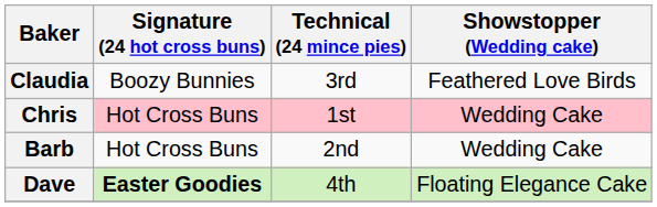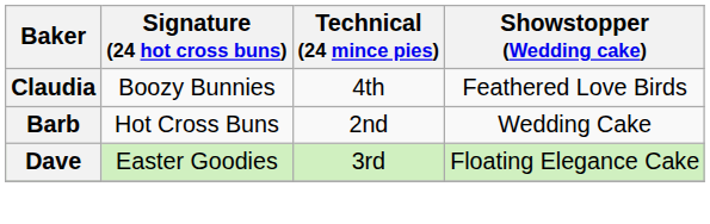 <table class="wikitable sortable" style="text-align:center">
 <tr>
 <th>Baker</th>
 <th class="unsortable">Signature<br><small>(24 <a href='#'>hot cross buns</a>)</small></th>
 <th>Technical<br><small>(24 <a href='#'>mince pies</a>)</small></th>
 <th class="unsortable">Showstopper<br><small>(<a href='#'>Wedding cake</a>)</small></th>
 </tr>
 <tr>
 <th>Claudia</th>
 <td>Boozy Bunnies</td>
-<td>3rd</td>
+<td>4th</td>
 <td>Feathered Love Birds</td>
-</tr>
-<tr style="background:Pink;">
-<th>Chris</th>
-<td>Hot Cross Buns</td>
-<td>1st</td>
-<td>Wedding Cake</td>
 </tr>
 <tr>
 <th>Barb</th>
 <td>Hot Cross Buns</td>
 <td>2nd</td>
 <td>Wedding Cake</td>
 </tr>
 <tr style="background:#d0f0c0;">
 <th>Dave</th>
-<td><strong>Easter Goodies</strong></td>
-<td>4th</td>
+<td>Easter Goodies</td>
+<td>3rd</td>
 <td>Floating Elegance Cake</td>
 </tr>
 <tr>
 </tr>
 </table>
